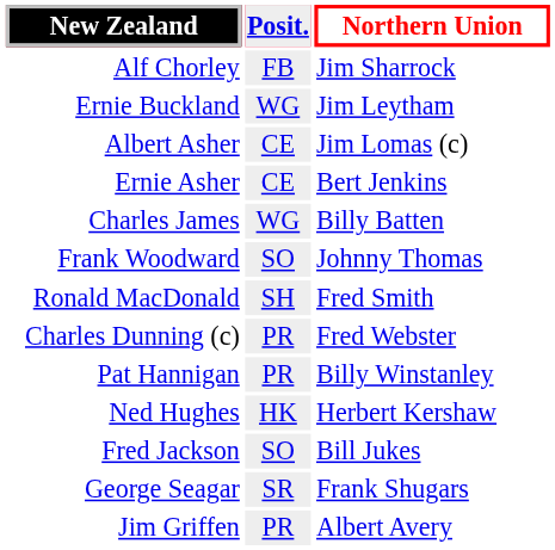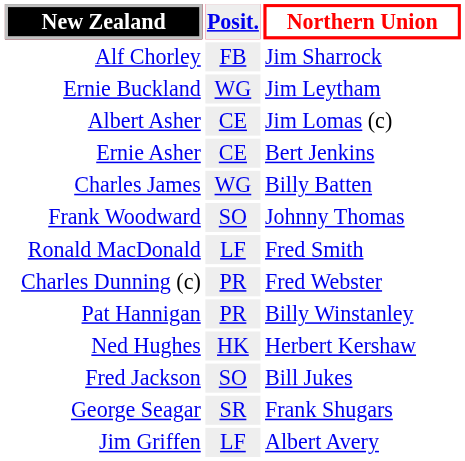 <table align=right style="font-size:90%; margin-left:1em">
 <tr bgcolor=#FF0033>
 <th align="centre" width="123" style="border: 2px solid silver; background: black; color: white">New Zealand</th>
 <th align="center" style="background: #eeeeee; color: black"><a href='#'>Posit.</a></th>
 <th align="centre" width="123" style="border: 2px solid red; background: white; color: red">Northern Union</th>
 </tr>
 <tr>
 <td align="right"><a href='#'>Alf Chorley</a></td>
 <td align="center" style="background: #eeeeee"><a href='#'>FB</a></td>
 <td align="left"><a href='#'>Jim Sharrock</a></td>
 </tr>
 <tr>
 <td align="right"><a href='#'>Ernie Buckland</a></td>
 <td align="center" style="background: #eeeeee"><a href='#'>WG</a></td>
 <td align="left"><a href='#'>Jim Leytham</a></td>
 </tr>
 <tr>
 <td align="right"><a href='#'>Albert Asher</a></td>
 <td align="center" style="background: #eeeeee"><a href='#'>CE</a></td>
 <td align="left"><a href='#'>Jim Lomas</a> (c)</td>
 </tr>
 <tr>
 <td align="right"><a href='#'>Ernie Asher</a></td>
 <td align="center" style="background: #eeeeee"><a href='#'>CE</a></td>
 <td align="left"><a href='#'>Bert Jenkins</a></td>
 </tr>
 <tr>
 <td align="right"><a href='#'>Charles James</a></td>
 <td align="center" style="background: #eeeeee"><a href='#'>WG</a></td>
 <td align="left"><a href='#'>Billy Batten</a></td>
 </tr>
 <tr>
 <td align="right"><a href='#'>Frank Woodward</a></td>
 <td align="center" style="background: #eeeeee"><a href='#'>SO</a></td>
 <td align="left"><a href='#'>Johnny Thomas</a></td>
 </tr>
 <tr>
 <td align="right"><a href='#'>Ronald MacDonald</a></td>
-<td align="center" style="background: #eeeeee"><a href='#'>SH</a></td>
+<td align="center" style="background: #eeeeee"><a href='#'>LF</a></td>
 <td align="left"><a href='#'>Fred Smith</a></td>
 </tr>
 <tr>
 <td align="right"><a href='#'>Charles Dunning</a> (c)</td>
 <td align="center" style="background: #eeeeee"><a href='#'>PR</a></td>
 <td align="left"><a href='#'>Fred Webster</a></td>
 </tr>
 <tr>
 <td align="right"><a href='#'>Pat Hannigan</a></td>
 <td align="center" style="background: #eeeeee"><a href='#'>PR</a></td>
 <td align="left"><a href='#'>Billy Winstanley</a></td>
 </tr>
 <tr>
 <td align="right"><a href='#'>Ned Hughes</a></td>
 <td align="center" style="background: #eeeeee"><a href='#'>HK</a></td>
 <td align="left"><a href='#'>Herbert Kershaw</a></td>
 </tr>
 <tr>
 <td align="right"><a href='#'>Fred Jackson</a></td>
 <td align="center" style="background: #eeeeee"><a href='#'>SO</a></td>
 <td align="left"><a href='#'>Bill Jukes</a></td>
 </tr>
 <tr>
 <td align="right"><a href='#'>George Seagar</a></td>
 <td align="center" style="background: #eeeeee"><a href='#'>SR</a></td>
 <td align="left"><a href='#'>Frank Shugars</a></td>
 </tr>
 <tr>
 <td align="right"><a href='#'>Jim Griffen</a></td>
-<td align="center" style="background: #eeeeee"><a href='#'>PR</a></td>
+<td align="center" style="background: #eeeeee"><a href='#'>LF</a></td>
 <td align="left"><a href='#'>Albert Avery</a></td>
 </tr>
 </table>
